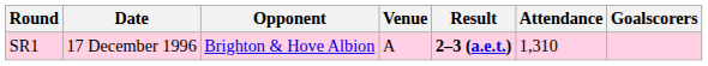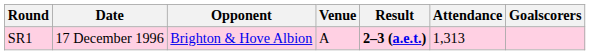 <table class="wikitable">
 <tr>
 <th>Round</th>
 <th>Date</th>
 <th>Opponent</th>
 <th>Venue</th>
 <th>Result</th>
 <th>Attendance</th>
 <th>Goalscorers</th>
 </tr>
 <tr style="background-color: #ffd0e3;">
 <td>SR1</td>
 <td>17 December 1996</td>
 <td><a href='#'>Brighton & Hove Albion</a></td>
 <td>A</td>
 <td><strong>2–3 (<a href='#'>a.e.t.</a>)</strong></td>
-<td>1,310</td>
+<td>1,313</td>
 <td></td>
 </tr>
 </table>
